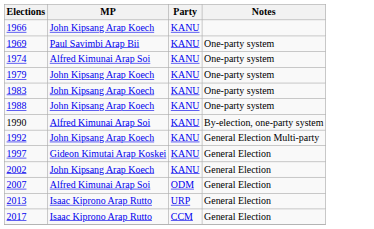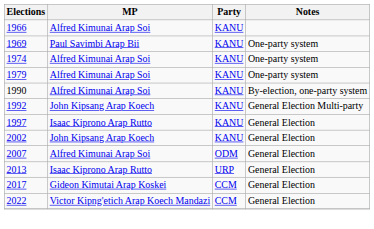 <table class="wikitable">
 <tr>
 <th>Elections</th>
 <th>MP</th>
 <th>Party</th>
 <th>Notes</th>
 </tr>
 <tr>
 <td><a href='#'>1966</a></td>
-<td><a href='#'>John Kipsang Arap Koech</a></td>
+<td><a href='#'>Alfred Kimunai Arap Soi</a></td>
 <td><a href='#'>KANU</a></td>
 <td></td>
 </tr>
 <tr>
 <td><a href='#'>1969</a></td>
 <td><a href='#'>Paul Savimbi Arap Bii</a></td>
 <td><a href='#'>KANU</a></td>
 <td>One-party system</td>
 </tr>
 <tr>
 <td><a href='#'>1974</a></td>
 <td><a href='#'>Alfred Kimunai Arap Soi</a></td>
 <td><a href='#'>KANU</a></td>
 <td>One-party system</td>
 </tr>
 <tr>
 <td><a href='#'>1979</a></td>
-<td><a href='#'>John Kipsang Arap Koech</a></td>
-<td><a href='#'>KANU</a></td>
-<td>One-party system</td>
-</tr>
-<tr>
-<td><a href='#'>1983</a></td>
-<td><a href='#'>John Kipsang Arap Koech</a></td>
-<td><a href='#'>KANU</a></td>
-<td>One-party system</td>
-</tr>
-<tr>
-<td><a href='#'>1988</a></td>
-<td><a href='#'>John Kipsang Arap Koech</a></td>
+<td><a href='#'>Alfred Kimunai Arap Soi</a></td>
 <td><a href='#'>KANU</a></td>
 <td>One-party system</td>
 </tr>
 <tr>
 <td>1990</td>
 <td><a href='#'>Alfred Kimunai Arap Soi</a></td>
 <td><a href='#'>KANU</a></td>
 <td>By-election, one-party system</td>
 </tr>
 <tr>
 <td><a href='#'>1992</a></td>
 <td><a href='#'>John Kipsang Arap Koech</a></td>
 <td><a href='#'>KANU</a></td>
 <td>General Election Multi-party</td>
 </tr>
 <tr>
 <td><a href='#'>1997</a></td>
-<td><a href='#'>Gideon Kimutai Arap Koskei</a></td>
+<td><a href='#'>Isaac Kiprono Arap Rutto</a></td>
 <td><a href='#'>KANU</a></td>
 <td>General Election</td>
 </tr>
 <tr>
 <td><a href='#'>2002</a></td>
 <td><a href='#'>John Kipsang Arap Koech</a></td>
 <td><a href='#'>KANU</a></td>
 <td>General Election</td>
 </tr>
 <tr>
 <td><a href='#'>2007</a></td>
 <td><a href='#'>Alfred Kimunai Arap Soi</a></td>
 <td><a href='#'>ODM</a></td>
 <td>General Election</td>
 </tr>
 <tr>
 <td><a href='#'>2013</a></td>
 <td><a href='#'>Isaac Kiprono Arap Rutto</a></td>
 <td><a href='#'>URP</a></td>
 <td>General Election</td>
 </tr>
 <tr>
 <td><a href='#'>2017</a></td>
-<td><a href='#'>Isaac Kiprono Arap Rutto</a></td>
+<td><a href='#'>Gideon Kimutai Arap Koskei</a></td>
+<td><a href='#'>CCM</a></td>
+<td>General Election</td>
+</tr>
+<tr>
+<td><a href='#'>2022</a></td>
+<td><a href='#'>Victor Kipng'etich Arap Koech Mandazi</a></td>
 <td><a href='#'>CCM</a></td>
 <td>General Election</td>
 </tr>
 <tr>
 </tr>
 </table>
